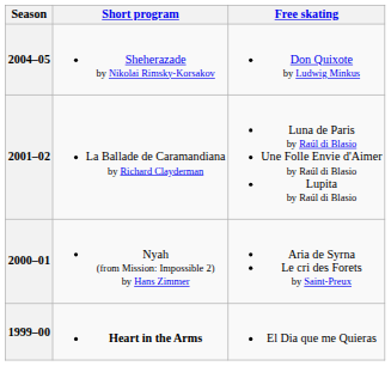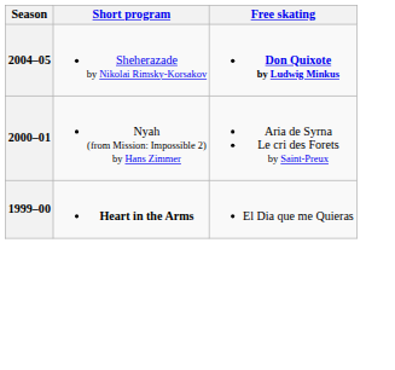 <table class="wikitable" style="text-align:center">
 <tr>
 <th>Season</th>
 <th><a href='#'>Short program</a></th>
 <th><a href='#'>Free skating</a></th>
 </tr>
 <tr>
 <th>2004–05 <br> </th>
 <td><br><ul><li><a href='#'>Sheherazade</a> <br> <small> by <a href='#'>Nikolai Rimsky-Korsakov</a> </small></li></ul></td>
-<td><br><ul><li><a href='#'>Don Quixote</a> <br> <small> by <a href='#'>Ludwig Minkus</a> </small></li></ul></td>
-</tr>
-<tr>
-<th>2001–02 <br> </th>
-<td><br><ul><li>La Ballade de Caramandiana <br> <small> by <a href='#'>Richard Clayderman</a> </small></li></ul></td>
-<td><br><ul><li>Luna de Paris <br> <small> by <a href='#'>Raúl di Blasio</a> </small></li><li>Une Folle Envie d'Aimer <br> <small> by Raúl di Blasio </small></li><li>Lupita <br> <small> by Raúl di Blasio </small></li></ul></td>
+<td><strong><br><ul><li><a href='#'>Don Quixote</a> <br> <small> by <a href='#'>Ludwig Minkus</a> </small></li></ul></strong></td>
 </tr>
 <tr>
 <th>2000–01 <br> </th>
 <td><br><ul><li>Nyah <br> <small> (from Mission: Impossible 2) <br> by <a href='#'>Hans Zimmer</a> </small></li></ul></td>
 <td><br><ul><li>Aria de Syrna</li><li>Le cri des Forets <br> <small> by <a href='#'>Saint-Preux</a> </small></li></ul></td>
 </tr>
 <tr>
 <th>1999–00 <br> </th>
 <td><strong><br><ul><li>Heart in the Arms</li></ul></strong></td>
 <td><br><ul><li>El Dia que me Quieras</li></ul></td>
 </tr>
 </table>
